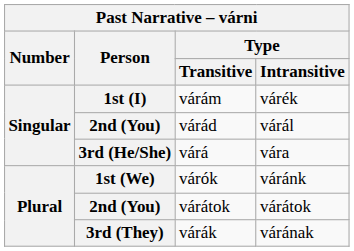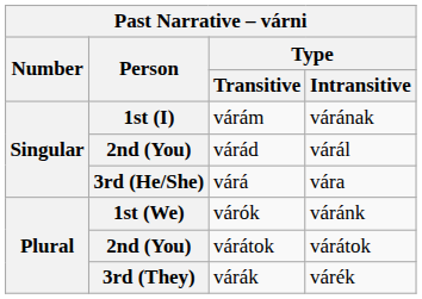 <table border=0 class=wikitable>
 <tr>
 <th align=center colspan=4><strong>Past Narrative – várni</strong></th>
 </tr>
 <tr>
 <th rowspan=2>Number</th>
 <th rowspan=2>Person</th>
 <th colspan=2>Type</th>
 </tr>
 <tr>
 <th>Transitive</th>
 <th>Intransitive</th>
 </tr>
 <tr>
 <th rowspan=3>Singular</th>
 <th>1st (I)</th>
 <td>várám</td>
-<td>várék</td>
+<td>várának</td>
 </tr>
 <tr>
 <th>2nd (You)</th>
 <td>várád</td>
 <td>várál</td>
 </tr>
 <tr>
 <th>3rd (He/She)</th>
 <td>várá</td>
 <td>vára</td>
 </tr>
 <tr>
 <th rowspan=3>Plural</th>
 <th>1st (We)</th>
 <td>várók</td>
 <td>váránk</td>
 </tr>
 <tr>
 <th>2nd (You)</th>
 <td>várátok</td>
 <td>várátok</td>
 </tr>
 <tr>
 <th>3rd (They)</th>
 <td>várák</td>
-<td>várának</td>
+<td>várék</td>
 </tr>
 </table>
